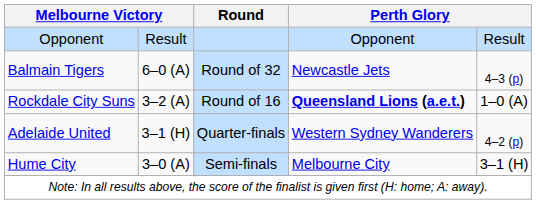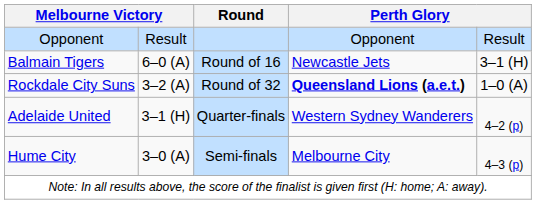 <table class="wikitable" style="text-align: center; floatleft;">
 <tr>
 <th colspan=2><a href='#'>Melbourne Victory</a></th>
 <th>Round</th>
 <th colspan=2><a href='#'>Perth Glory</a></th>
 </tr>
 <tr bgcolor=#c1e0ff>
 <td>Opponent</td>
 <td>Result</td>
 <td></td>
 <td>Opponent</td>
 <td>Result</td>
 </tr>
 <tr>
 <td align=left><a href='#'>Balmain Tigers</a></td>
 <td>6–0 (A)</td>
-<td bgcolor=#c1e0ff>Round of 32</td>
+<td bgcolor=#c1e0ff>Round of 16</td>
 <td align=left><a href='#'>Newcastle Jets</a></td>
-<td><br><small>4–3 (<a href='#'>p</a>)</small></td>
+<td>3–1 (H)</td>
 </tr>
 <tr>
 <td align=left><a href='#'>Rockdale City Suns</a></td>
 <td>3–2 (A)</td>
-<td bgcolor=#c1e0ff>Round of 16</td>
+<td bgcolor=#c1e0ff>Round of 32</td>
 <td align=left><strong><a href='#'>Queensland Lions</a> (<a href='#'>a.e.t.</a>)</strong></td>
 <td>1–0 (A)</td>
 </tr>
 <tr>
 <td align=left><a href='#'>Adelaide United</a></td>
 <td>3–1 (H)</td>
 <td bgcolor=#c1e0ff>Quarter-finals</td>
 <td align=left><a href='#'>Western Sydney Wanderers</a></td>
 <td><br><small>4–2 (<a href='#'>p</a>)</small></td>
 </tr>
 <tr>
 <td align=left><a href='#'>Hume City</a></td>
 <td>3–0 (A)</td>
 <td bgcolor=#c1e0ff>Semi-finals</td>
 <td align=left><a href='#'>Melbourne City</a></td>
-<td>3–1 (H)</td>
+<td><br><small>4–3 (<a href='#'>p</a>)</small></td>
 </tr>
 <tr>
 <td colspan=5 style="background-color:white;"><small><em>Note: In all results above, the score of the finalist is given first (H: home; A: away).</em></small></td>
 </tr>
 </table>
